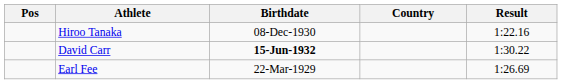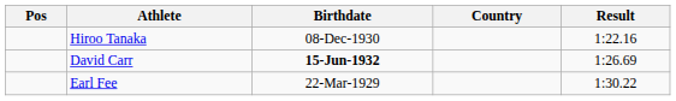 <table class="wikitable"  style="text-align:center; width:60%;">
 <tr>
 <th>Pos</th>
 <th>Athlete</th>
 <th>Birthdate</th>
 <th>Country</th>
 <th>Result</th>
 </tr>
 <tr>
 <td align=center></td>
 <td align=left><a href='#'>Hiroo Tanaka</a></td>
 <td>08-Dec-1930</td>
 <td align=left></td>
 <td>1:22.16</td>
 </tr>
 <tr>
 <td align=center></td>
 <td align=left><a href='#'>David Carr</a></td>
 <td><strong>15-Jun-1932</strong></td>
 <td align=left></td>
-<td>1:30.22</td>
+<td>1:26.69</td>
 </tr>
 <tr>
 <td align=center></td>
 <td align=left><a href='#'>Earl Fee</a></td>
 <td>22-Mar-1929</td>
 <td align=left></td>
-<td>1:26.69</td>
+<td>1:30.22</td>
 </tr>
 </table>
